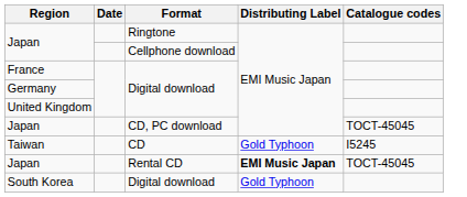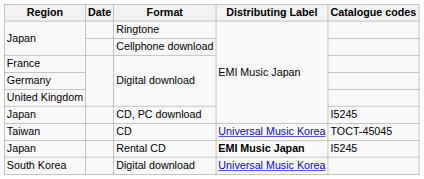 <table class="wikitable">
 <tr>
 <th>Region</th>
 <th>Date</th>
 <th>Format</th>
 <th>Distributing Label</th>
 <th>Catalogue codes</th>
 </tr>
 <tr>
 <td rowspan="2">Japan</td>
 <td></td>
 <td>Ringtone</td>
 <td rowspan="6">EMI Music Japan</td>
 <td></td>
 </tr>
 <tr>
 <td></td>
 <td>Cellphone download</td>
 <td></td>
 </tr>
 <tr>
 <td>France</td>
 <td rowspan="3"></td>
 <td rowspan="3">Digital download</td>
 <td></td>
 </tr>
 <tr>
 <td>Germany</td>
 <td></td>
 </tr>
 <tr>
 <td>United Kingdom</td>
 <td></td>
 </tr>
 <tr>
 <td>Japan</td>
 <td></td>
 <td>CD, PC download</td>
-<td>TOCT-45045</td>
+<td>I5245</td>
 </tr>
 <tr>
 <td>Taiwan</td>
 <td></td>
 <td>CD</td>
-<td><a href='#'>Gold Typhoon</a></td>
-<td>I5245</td>
+<td><a href='#'>Universal Music Korea</a></td>
+<td>TOCT-45045</td>
 </tr>
 <tr>
 <td>Japan</td>
 <td></td>
 <td>Rental CD</td>
 <td><strong>EMI Music Japan</strong></td>
-<td>TOCT-45045</td>
+<td>I5245</td>
 </tr>
 <tr>
 <td>South Korea</td>
 <td></td>
 <td>Digital download</td>
-<td><a href='#'>Gold Typhoon</a></td>
+<td><a href='#'>Universal Music Korea</a></td>
 <td></td>
 </tr>
 </table>
